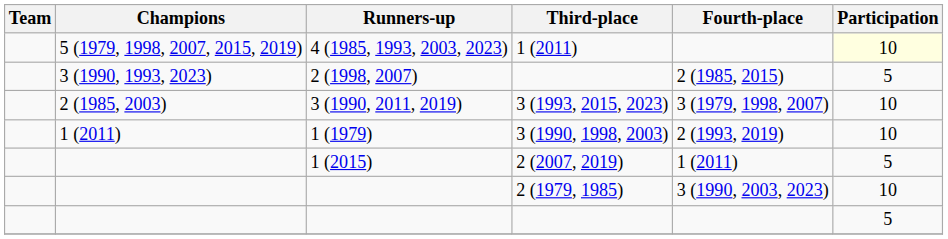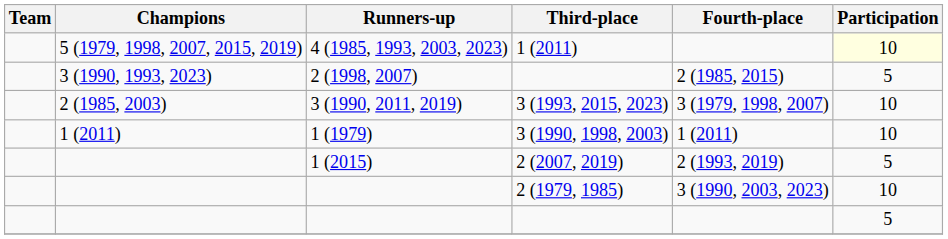 <table class="wikitable">
 <tr>
 <th>Team</th>
 <th>Champions</th>
 <th>Runners-up</th>
 <th>Third-place</th>
 <th>Fourth-place</th>
 <th>Participation</th>
 </tr>
 <tr>
 <td></td>
 <td>5 (<a href='#'>1979</a>, <a href='#'>1998</a>, <a href='#'>2007</a>, <a href='#'>2015</a>, <a href='#'>2019</a>)</td>
 <td>4 (<a href='#'>1985</a>, <a href='#'>1993</a>, <a href='#'>2003</a>, <a href='#'>2023</a>)</td>
 <td>1 (<a href='#'>2011</a>)</td>
 <td></td>
 <td align=center style="background: lightyellow;">10</td>
 </tr>
 <tr>
 <td></td>
 <td>3 (<a href='#'>1990</a>, <a href='#'>1993</a>, <a href='#'>2023</a>)</td>
 <td>2 (<a href='#'>1998</a>, <a href='#'>2007</a>)</td>
 <td></td>
 <td>2 (<a href='#'>1985</a>, <a href='#'>2015</a>)</td>
 <td align=center>5</td>
 </tr>
 <tr>
 <td></td>
 <td>2 (<a href='#'>1985</a>, <a href='#'>2003</a>)</td>
 <td>3 (<a href='#'>1990</a>, <a href='#'>2011</a>, <a href='#'>2019</a>)</td>
 <td>3 (<a href='#'>1993</a>, <a href='#'>2015</a>, <a href='#'>2023</a>)</td>
 <td>3 (<a href='#'>1979</a>, <a href='#'>1998</a>, <a href='#'>2007</a>)</td>
 <td align=center>10</td>
 </tr>
 <tr>
 <td></td>
 <td>1 (<a href='#'>2011</a>)</td>
 <td>1 (<a href='#'>1979</a>)</td>
 <td>3 (<a href='#'>1990</a>, <a href='#'>1998</a>, <a href='#'>2003</a>)</td>
-<td>2 (<a href='#'>1993</a>, <a href='#'>2019</a>)</td>
+<td>1 (<a href='#'>2011</a>)</td>
 <td align=center>10</td>
 </tr>
 <tr>
 <td></td>
 <td></td>
 <td>1 (<a href='#'>2015</a>)</td>
 <td>2 (<a href='#'>2007</a>, <a href='#'>2019</a>)</td>
-<td>1 (<a href='#'>2011</a>)</td>
+<td>2 (<a href='#'>1993</a>, <a href='#'>2019</a>)</td>
 <td align=center>5</td>
 </tr>
 <tr>
 <td></td>
 <td></td>
 <td></td>
 <td>2 (<a href='#'>1979</a>, <a href='#'>1985</a>)</td>
 <td>3 (<a href='#'>1990</a>, <a href='#'>2003</a>, <a href='#'>2023</a>)</td>
 <td align=center>10</td>
 </tr>
 <tr>
 <td></td>
 <td></td>
 <td></td>
 <td></td>
 <td></td>
 <td align=center>5</td>
 </tr>
 <tr>
 </tr>
 </table>
